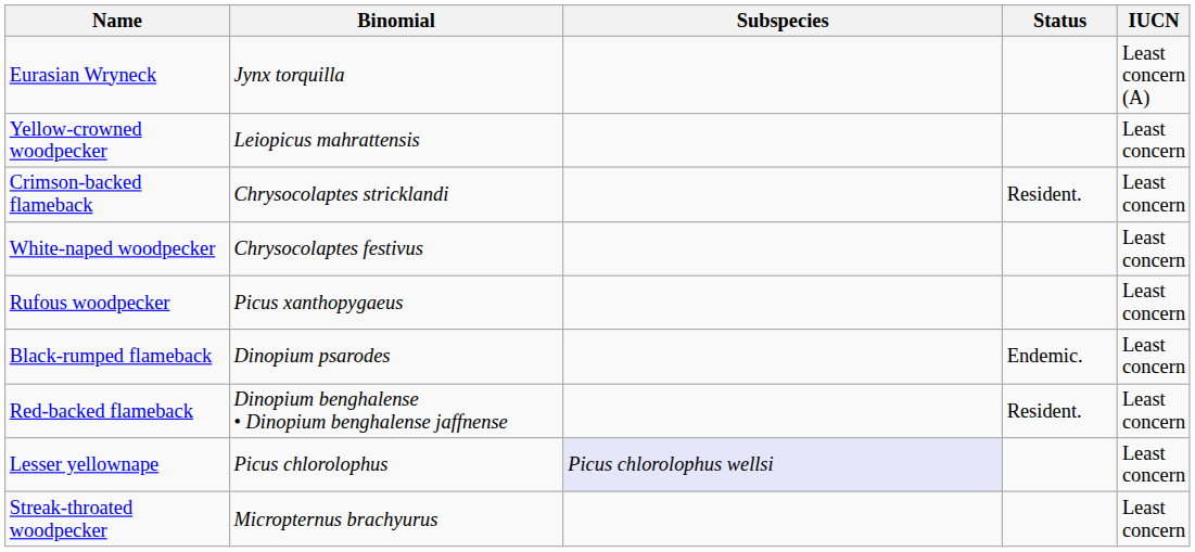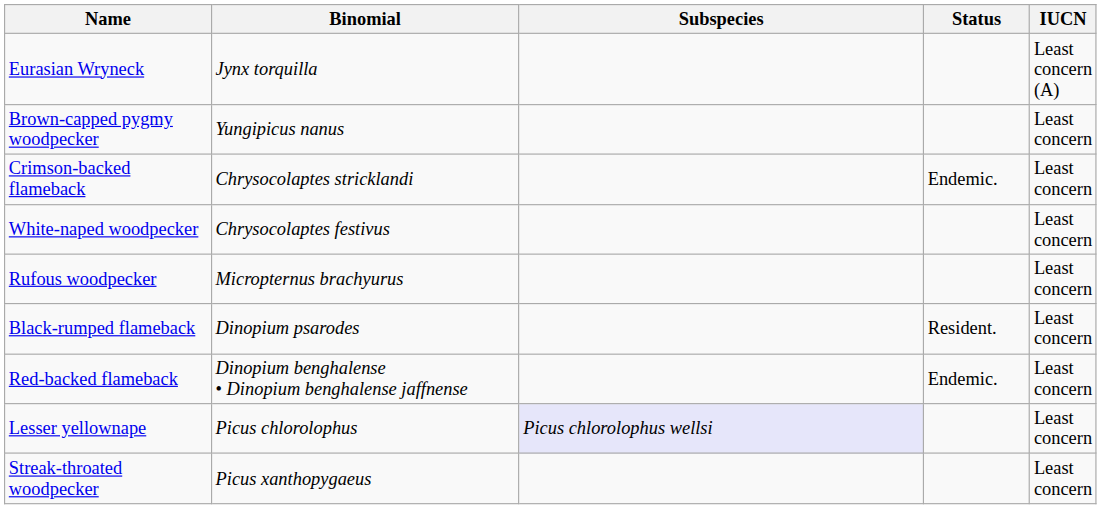 <table width=60% class="wikitable">
 <tr>
 <th width=20%>Name</th>
 <th width=30%>Binomial</th>
 <th width=40%>Subspecies</th>
 <th width=30%>Status</th>
 <th width=30%>IUCN</th>
 </tr>
 <tr>
 <td><a href='#'>Eurasian Wryneck</a><br></td>
 <td><em>Jynx torquilla</em></td>
 <td></td>
 <td></td>
 <td>Least concern<br>(A)</td>
 </tr>
 <tr>
-<td><a href='#'>Yellow-crowned woodpecker</a><br></td>
-<td><em>Leiopicus mahrattensis</em></td>
+<td><a href='#'>Brown-capped pygmy woodpecker</a><br></td>
+<td><em>Yungipicus nanus</em></td>
 <td></td>
 <td></td>
 <td>Least concern</td>
 </tr>
 <tr>
 <td><a href='#'>Crimson-backed flameback</a><br></td>
 <td><em>Chrysocolaptes stricklandi</em></td>
 <td></td>
-<td>Resident.</td>
+<td>Endemic.</td>
 <td>Least concern</td>
 </tr>
 <tr>
 <td><a href='#'>White-naped woodpecker</a><br></td>
 <td><em>Chrysocolaptes festivus</em></td>
 <td></td>
 <td></td>
 <td>Least concern</td>
 </tr>
 <tr>
 <td><a href='#'>Rufous woodpecker</a><br></td>
-<td><em>Picus xanthopygaeus</em></td>
+<td><em>Micropternus brachyurus</em></td>
 <td></td>
 <td></td>
 <td>Least concern</td>
 </tr>
 <tr>
 <td><a href='#'>Black-rumped flameback</a><br></td>
 <td><em>Dinopium psarodes</em></td>
 <td></td>
-<td>Endemic.</td>
+<td>Resident.</td>
 <td>Least concern</td>
 </tr>
 <tr>
 <td><a href='#'>Red-backed flameback</a><br></td>
 <td><em>Dinopium benghalense</em><br>• <em>Dinopium benghalense jaffnense</em></td>
 <td></td>
-<td>Resident.</td>
+<td>Endemic.</td>
 <td>Least concern</td>
 </tr>
 <tr>
 <td><a href='#'>Lesser yellownape</a><br></td>
 <td><em>Picus chlorolophus</em></td>
 <td style="background: lavender;"><em>Picus chlorolophus wellsi</em></td>
 <td></td>
 <td>Least concern</td>
 </tr>
 <tr>
 <td><a href='#'>Streak-throated woodpecker</a><br></td>
-<td><em>Micropternus brachyurus</em></td>
+<td><em>Picus xanthopygaeus</em></td>
 <td></td>
 <td></td>
 <td>Least concern</td>
 </tr>
 </table>
